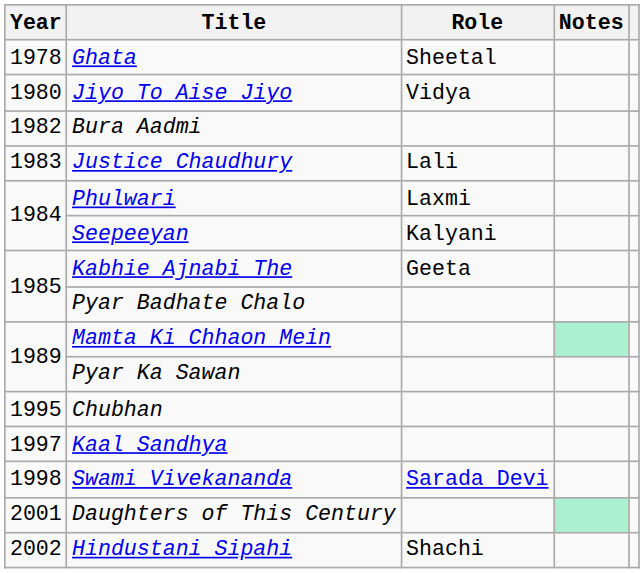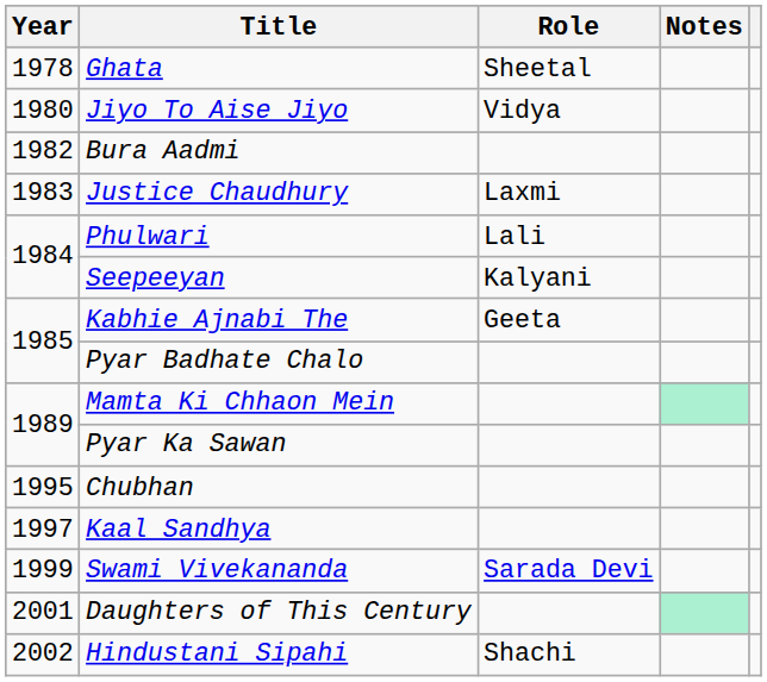 <table class="wikitable">
 <tr>
 <th>Year</th>
 <th>Title</th>
 <th>Role</th>
 <th>Notes</th>
 <th></th>
 </tr>
 <tr>
 <td>1978</td>
 <td><em><a href='#'>Ghata</a></em></td>
 <td>Sheetal</td>
 <td></td>
 <td></td>
 </tr>
 <tr>
 <td>1980</td>
 <td><em><a href='#'>Jiyo To Aise Jiyo</a></em></td>
 <td>Vidya</td>
 <td></td>
 <td></td>
 </tr>
 <tr>
 <td>1982</td>
 <td><em>Bura Aadmi</em></td>
 <td></td>
 <td></td>
 <td></td>
 </tr>
 <tr>
 <td>1983</td>
 <td><em><a href='#'>Justice Chaudhury</a></em></td>
-<td>Lali</td>
+<td>Laxmi</td>
 <td></td>
 <td></td>
 </tr>
 <tr>
 <td rowspan="2">1984</td>
 <td><em><a href='#'>Phulwari</a></em></td>
-<td>Laxmi</td>
+<td>Lali</td>
 <td></td>
 <td></td>
 </tr>
 <tr>
 <td><em><a href='#'>Seepeeyan</a></em></td>
 <td>Kalyani</td>
 <td></td>
 <td></td>
 </tr>
 <tr>
 <td rowspan="2">1985</td>
 <td><em><a href='#'>Kabhie Ajnabi The</a></em></td>
 <td>Geeta</td>
 <td></td>
 <td></td>
 </tr>
 <tr>
 <td><em>Pyar Badhate Chalo</em></td>
 <td></td>
 <td></td>
 <td></td>
 </tr>
 <tr>
 <td rowspan="2">1989</td>
 <td><em><a href='#'>Mamta Ki Chhaon Mein</a></em></td>
 <td></td>
 <td bgcolor=#AAF0D1></td>
 <td></td>
 </tr>
 <tr>
 <td><em>Pyar Ka Sawan</em></td>
 <td></td>
 <td></td>
 <td></td>
 </tr>
 <tr>
 <td>1995</td>
 <td><em>Chubhan</em></td>
 <td></td>
 <td></td>
 <td></td>
 </tr>
 <tr>
 <td>1997</td>
 <td><em><a href='#'>Kaal Sandhya</a></em></td>
 <td></td>
 <td></td>
 <td></td>
 </tr>
 <tr>
-<td>1998</td>
+<td>1999</td>
 <td><em><a href='#'>Swami Vivekananda</a></em></td>
 <td><a href='#'>Sarada Devi</a></td>
 <td></td>
 <td></td>
 </tr>
 <tr>
 <td>2001</td>
 <td><em>Daughters of This Century</em></td>
 <td></td>
 <td bgcolor=#AAF0D1></td>
 <td></td>
 </tr>
 <tr>
 <td>2002</td>
 <td><em><a href='#'>Hindustani Sipahi</a></em></td>
 <td>Shachi</td>
 <td></td>
 <td></td>
 </tr>
 </table>
